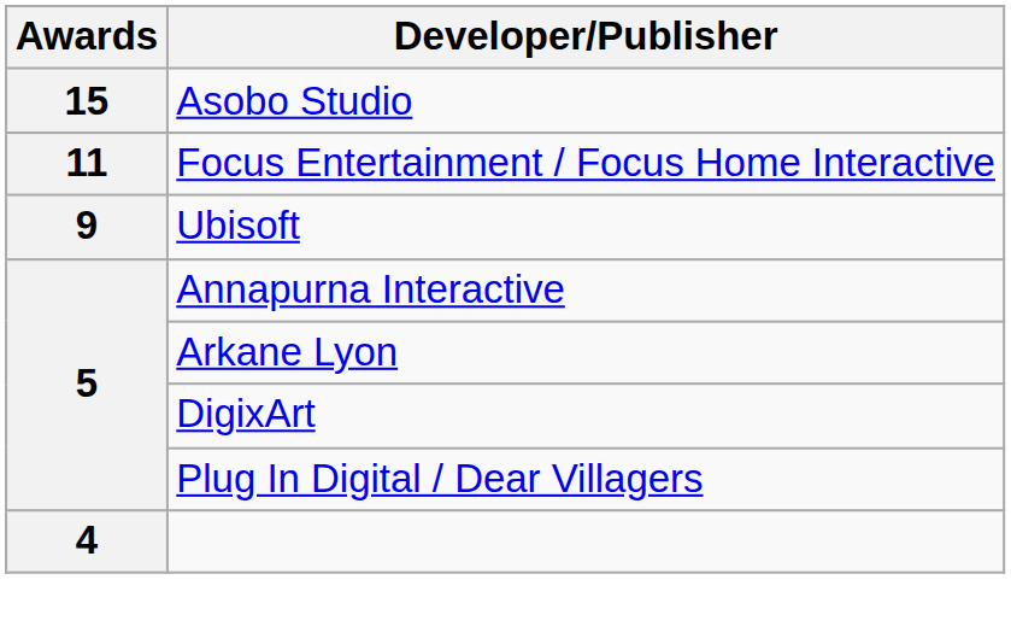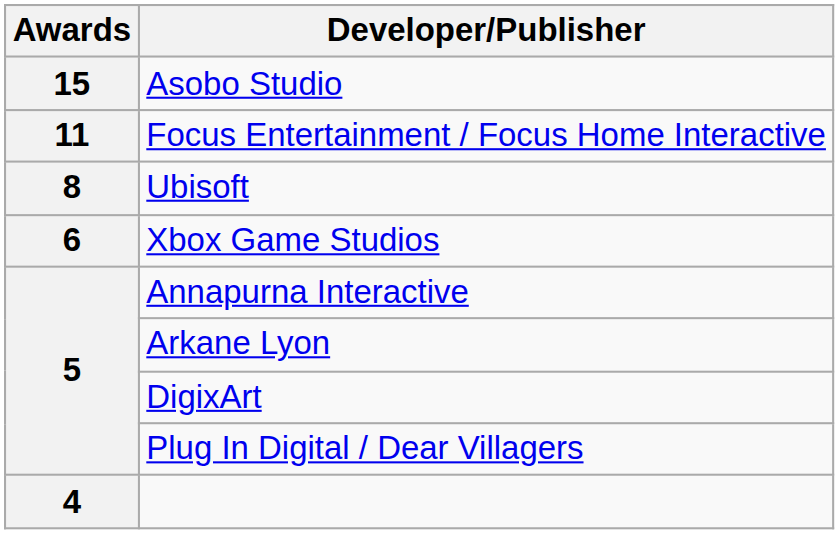 <table class="wikitable sortable plainrowheaders">
 <tr>
 <th scope="col">Awards</th>
 <th scope="col">Developer/Publisher</th>
 </tr>
 <tr>
 <th scope="row" style="text-align: center">15</th>
 <td><a href='#'>Asobo Studio</a></td>
 </tr>
 <tr>
 <th scope="row" style="text-align: center">11</th>
 <td><a href='#'>Focus Entertainment / Focus Home Interactive</a></td>
 </tr>
 <tr>
-<th scope="row" style="text-align: center">9</th>
+<th scope="row" style="text-align: center">8</th>
 <td><a href='#'>Ubisoft</a></td>
+</tr>
+<tr>
+<th scope="row" style="text-align: center">6</th>
+<td><a href='#'>Xbox Game Studios</a></td>
 </tr>
 <tr>
 <th scope="row" style="text-align: center" rowspan="4">5</th>
 <td><a href='#'>Annapurna Interactive</a></td>
 </tr>
 <tr>
 <td><a href='#'>Arkane Lyon</a></td>
 </tr>
 <tr>
 <td><a href='#'>DigixArt</a></td>
 </tr>
 <tr>
 <td><a href='#'>Plug In Digital / Dear Villagers</a></td>
 </tr>
 <tr>
 <th scope="row" style="text-align: center">4</th>
 <td></td>
 </tr>
 </table>
